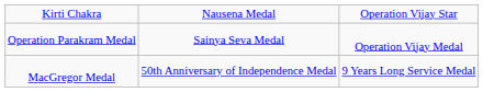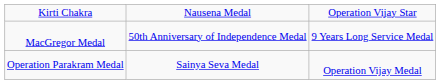 <table class="wikitable" style="margin:1em auto; text-align:center;">
 <tr>
 <td><a href='#'>Kirti Chakra</a></td>
 <td><a href='#'>Nausena Medal</a></td>
 <td><a href='#'>Operation Vijay Star</a></td>
 </tr>
 <tr>
+<td><br><a href='#'>MacGregor Medal</a></td>
+<td><a href='#'>50th Anniversary of Independence Medal</a></td>
+<td><a href='#'>9 Years Long Service Medal</a></td>
+</tr>
+<tr>
 <td><a href='#'>Operation Parakram Medal</a></td>
 <td><a href='#'>Sainya Seva Medal</a></td>
 <td><br><a href='#'>Operation Vijay Medal</a></td>
 </tr>
-<tr>
-<td><br><a href='#'>MacGregor Medal</a></td>
-<td><a href='#'>50th Anniversary of Independence Medal</a></td>
-<td><a href='#'>9 Years Long Service Medal</a></td>
-</tr>
 </table>
